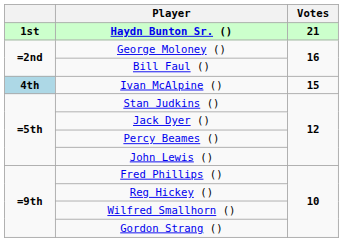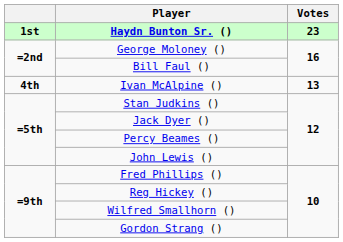 <table class="wikitable" style="text-align: center; font-size: 90%;">
 <tr>
 <th width="50"></th>
 <th width="250">Player</th>
 <th width="50">Votes</th>
 </tr>
 <tr style="background: #CCFFCC; font-weight: bold;" |>
 <td><strong>1st</strong></td>
 <td><a href='#'>Haydn Bunton Sr.</a> ()</td>
-<td><strong>21</strong></td>
+<td><strong>23</strong></td>
 </tr>
 <tr>
 <td rowspan=2><strong>=2nd</strong></td>
 <td><a href='#'>George Moloney</a> ()</td>
 <td rowspan=2><strong>16</strong></td>
 </tr>
 <tr>
 <td><a href='#'>Bill Faul</a> ()</td>
 </tr>
 <tr>
-<td rowspan=1 style="background: lightblue;"><strong>4th</strong></td>
+<td rowspan=1><strong>4th</strong></td>
 <td><a href='#'>Ivan McAlpine</a> ()</td>
-<td rowspan=1><strong>15</strong></td>
+<td rowspan=1><strong>13</strong></td>
 </tr>
 <tr>
 <td rowspan=4><strong>=5th</strong></td>
 <td><a href='#'>Stan Judkins</a> ()</td>
 <td rowspan=4><strong>12</strong></td>
 </tr>
 <tr>
 <td><a href='#'>Jack Dyer</a> ()</td>
 </tr>
 <tr>
 <td><a href='#'>Percy Beames</a> ()</td>
 </tr>
 <tr>
 <td><a href='#'>John Lewis</a> ()</td>
 </tr>
 <tr>
 <td rowspan=4><strong>=9th</strong></td>
 <td><a href='#'>Fred Phillips</a> ()</td>
 <td rowspan=4><strong>10</strong></td>
 </tr>
 <tr>
 <td><a href='#'>Reg Hickey</a> ()</td>
 </tr>
 <tr>
 <td><a href='#'>Wilfred Smallhorn</a> ()</td>
 </tr>
 <tr>
 <td><a href='#'>Gordon Strang</a> ()</td>
 </tr>
 </table>
